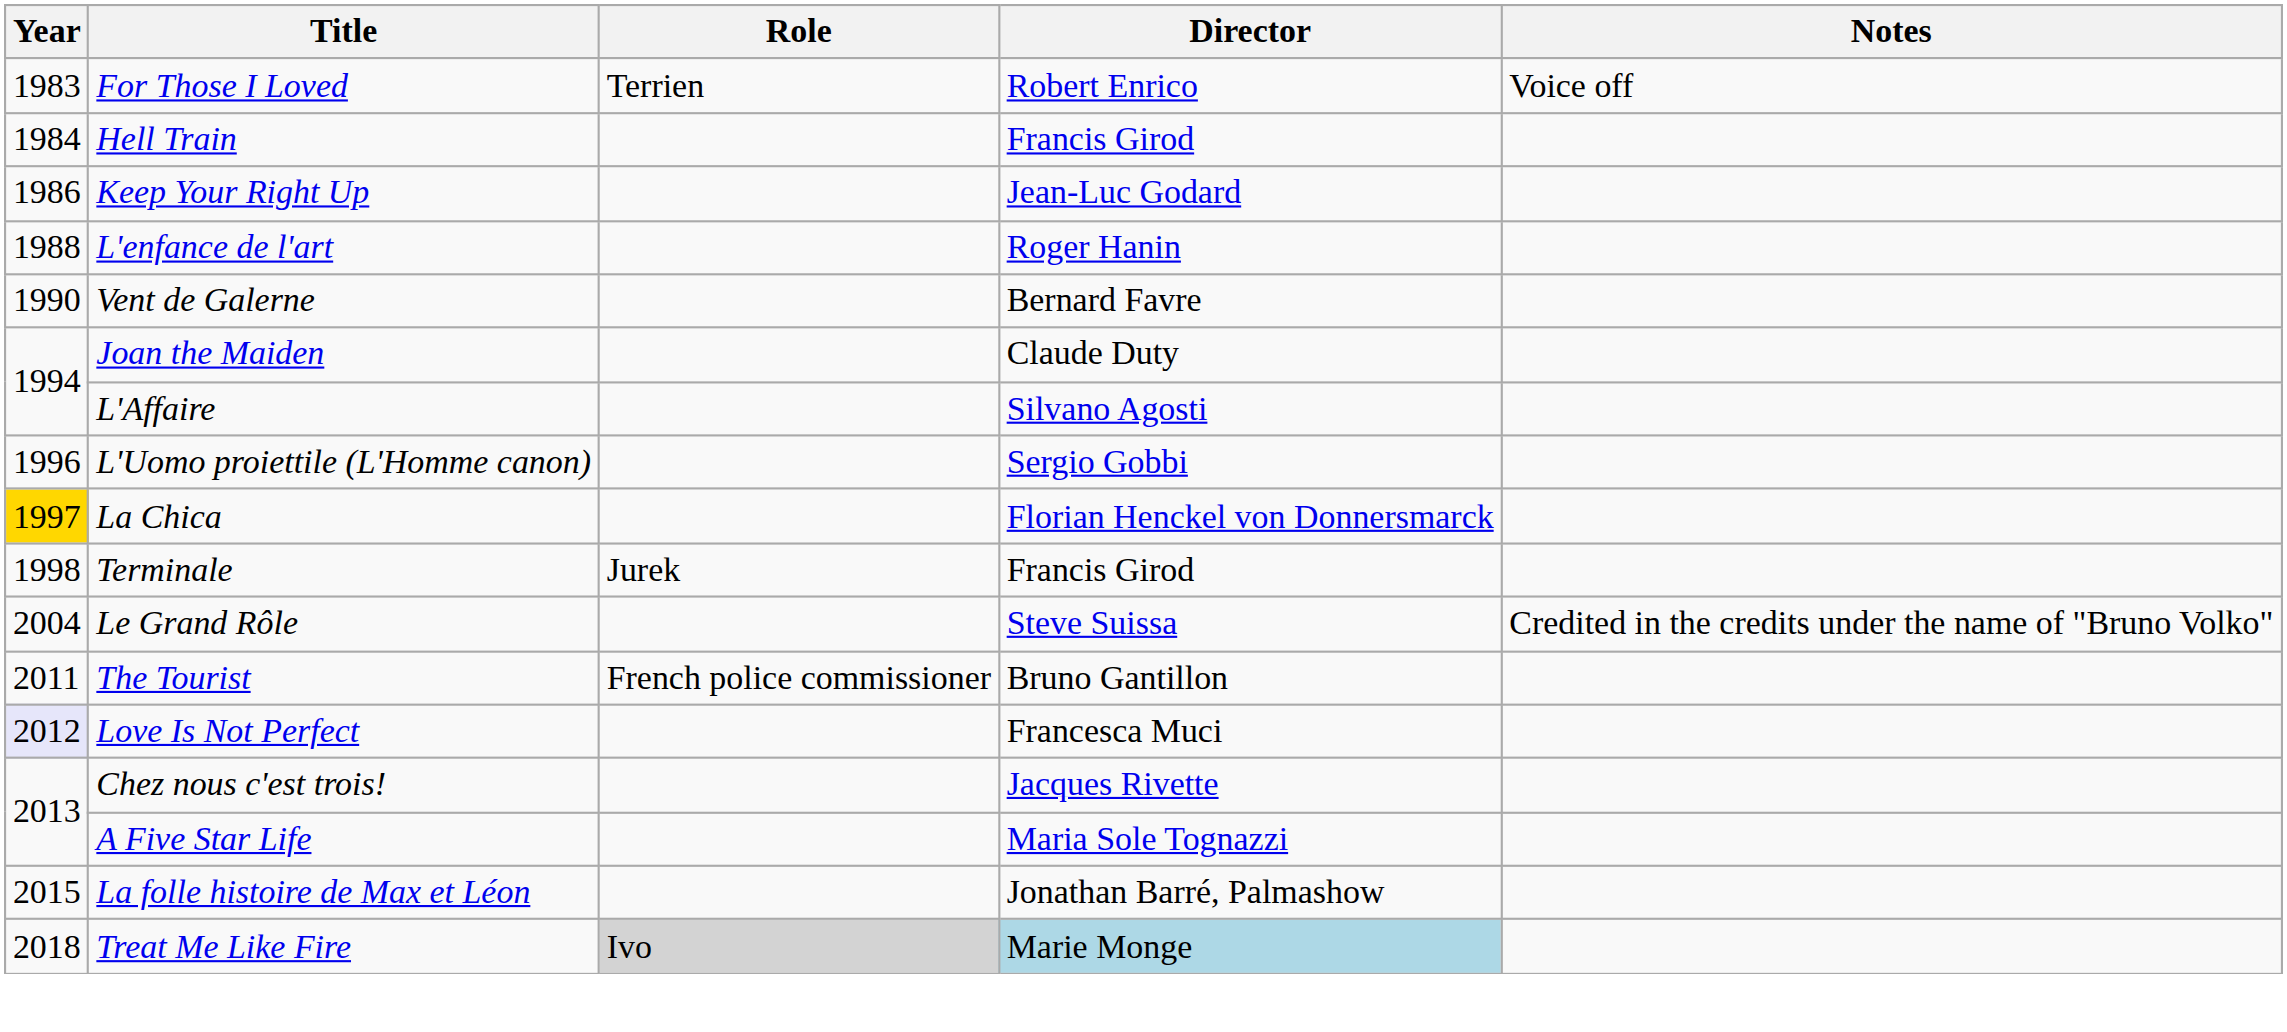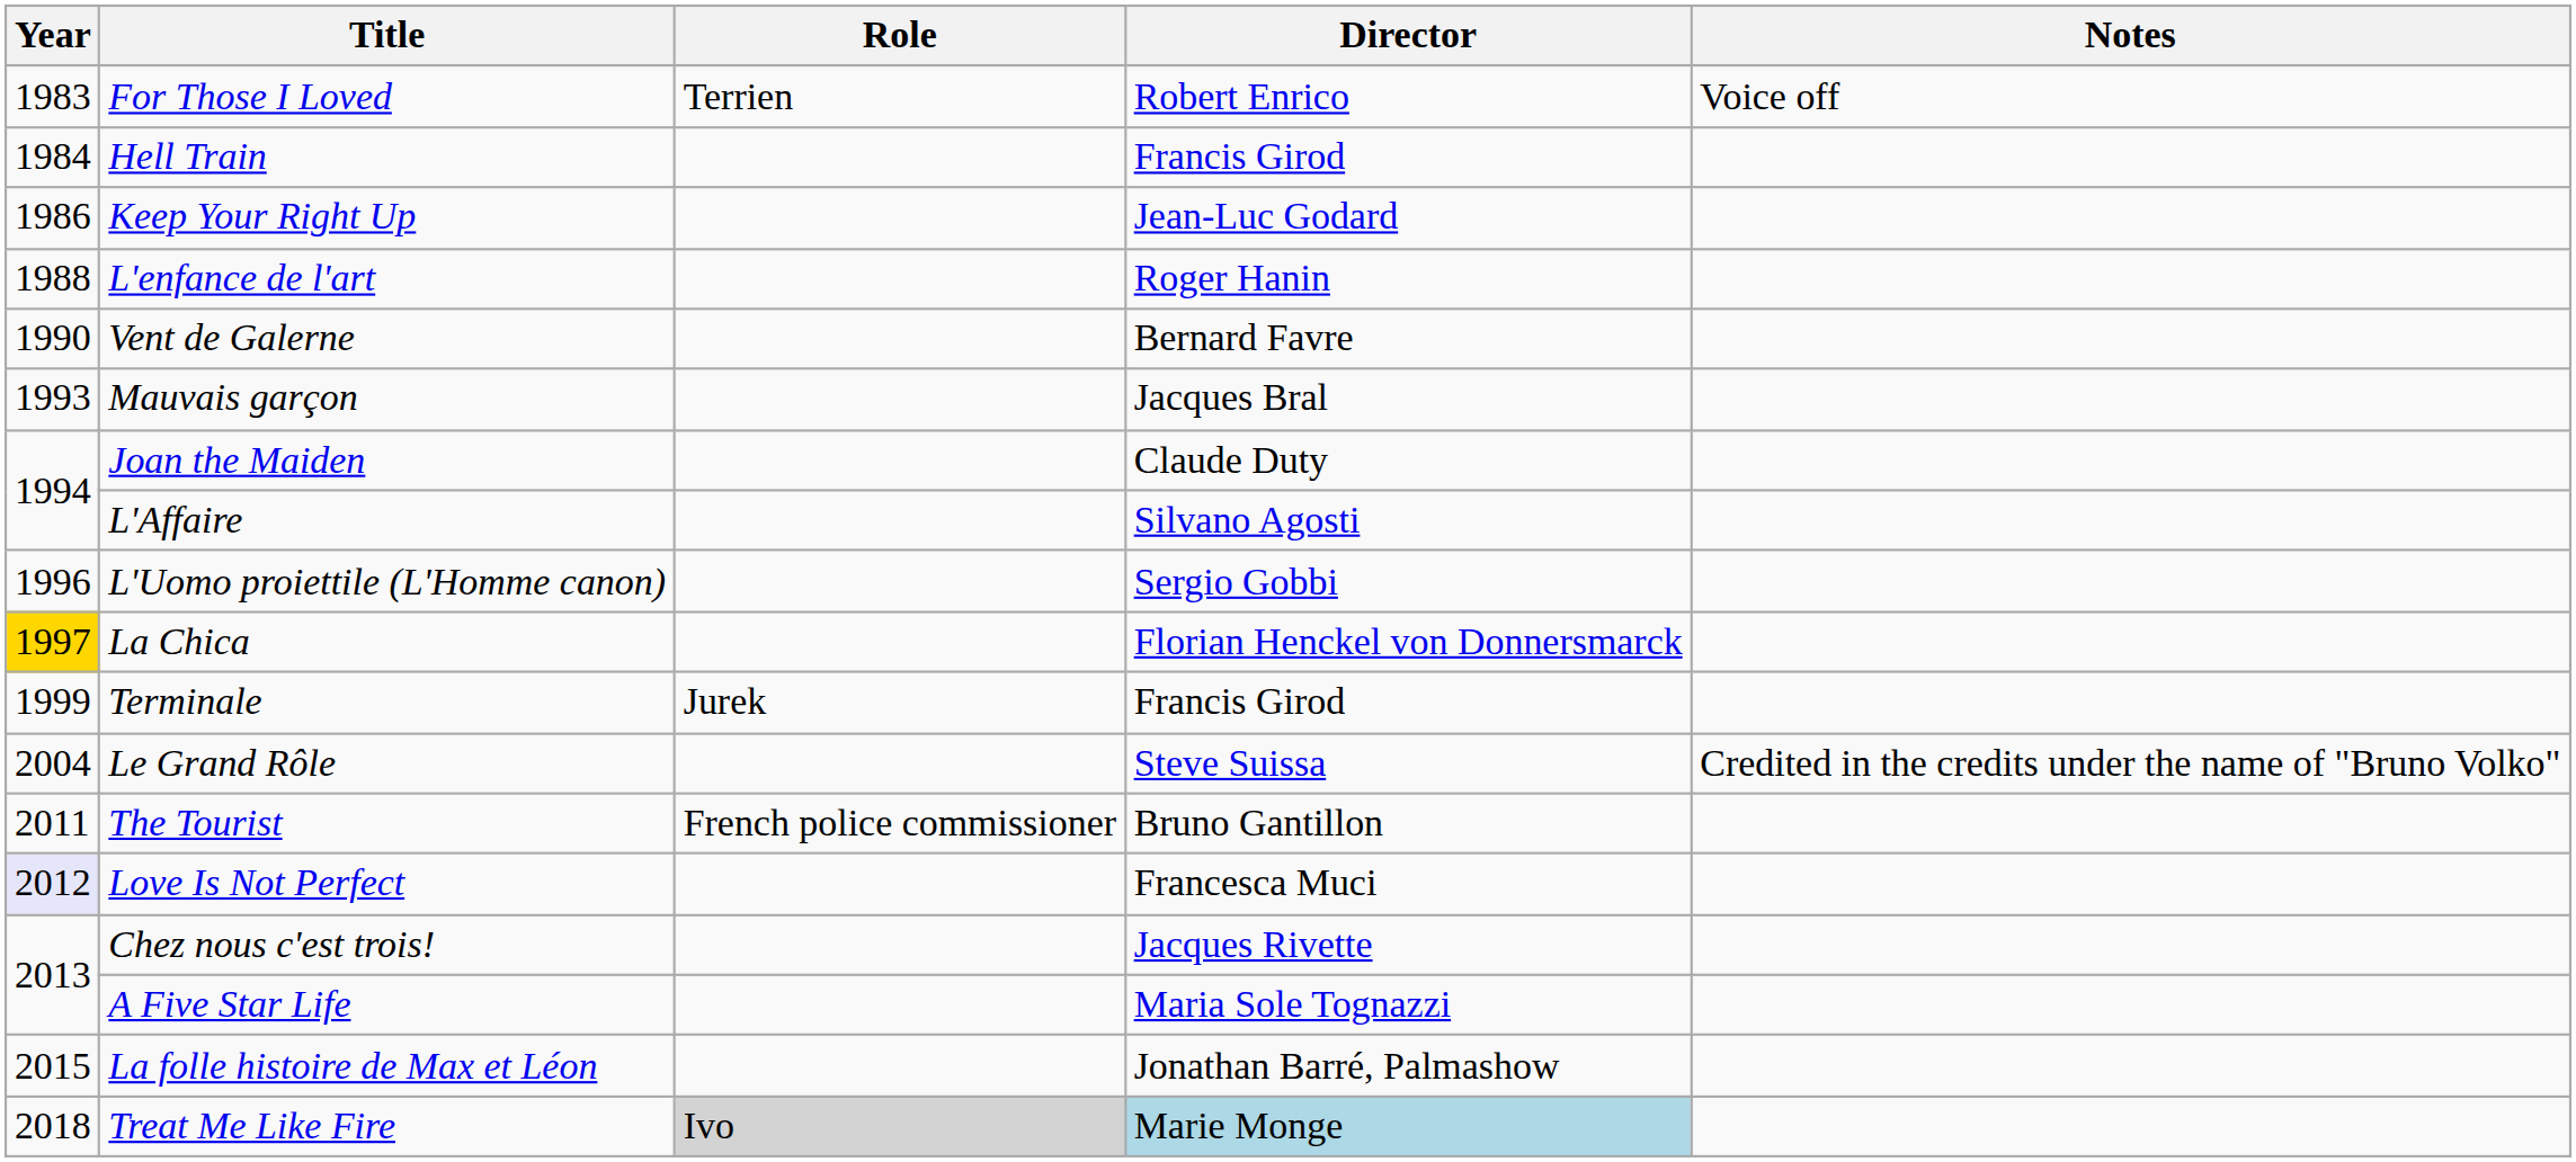 <table class="wikitable sortable">
 <tr>
 <th>Year</th>
 <th>Title</th>
 <th>Role</th>
 <th>Director</th>
 <th>Notes</th>
 </tr>
 <tr>
 <td>1983</td>
 <td><em><a href='#'>For Those I Loved</a></em></td>
 <td>Terrien</td>
 <td><a href='#'>Robert Enrico</a></td>
 <td>Voice off</td>
 </tr>
 <tr>
 <td>1984</td>
 <td><em><a href='#'>Hell Train</a></em></td>
 <td></td>
 <td><a href='#'>Francis Girod</a></td>
 <td></td>
 </tr>
 <tr>
 <td>1986</td>
 <td><em><a href='#'>Keep Your Right Up</a></em></td>
 <td></td>
 <td><a href='#'>Jean-Luc Godard</a></td>
 <td></td>
 </tr>
 <tr>
 <td>1988</td>
 <td><em><a href='#'>L'enfance de l'art</a></em></td>
 <td></td>
 <td><a href='#'>Roger Hanin</a></td>
 <td></td>
 </tr>
 <tr>
 <td>1990</td>
 <td><em>Vent de Galerne</em></td>
 <td></td>
 <td>Bernard Favre</td>
 <td></td>
 </tr>
 <tr>
+<td>1993</td>
+<td><em>Mauvais garçon</em></td>
+<td></td>
+<td>Jacques Bral</td>
+<td></td>
+</tr>
+<tr>
 <td rowspan="2">1994</td>
 <td><em><a href='#'>Joan the Maiden</a></em></td>
 <td></td>
 <td>Claude Duty</td>
 <td></td>
 </tr>
 <tr>
 <td><em>L'Affaire</em></td>
 <td></td>
 <td><a href='#'>Silvano Agosti</a></td>
 <td></td>
 </tr>
 <tr>
 <td>1996</td>
 <td><em>L'Uomo proiettile (L'Homme canon)</em></td>
 <td></td>
 <td><a href='#'>Sergio Gobbi</a></td>
 <td></td>
 </tr>
 <tr>
 <td style="background: gold;">1997</td>
 <td><em>La Chica</em></td>
 <td></td>
 <td><a href='#'>Florian Henckel von Donnersmarck</a></td>
 <td></td>
 </tr>
 <tr>
-<td>1998</td>
+<td>1999</td>
 <td><em>Terminale</em></td>
 <td>Jurek</td>
 <td>Francis Girod</td>
 <td></td>
 </tr>
 <tr>
 <td>2004</td>
 <td><em>Le Grand Rôle</em></td>
 <td></td>
 <td><a href='#'>Steve Suissa</a></td>
 <td>Credited in the credits under the name of "Bruno Volko"</td>
 </tr>
 <tr>
 <td>2011</td>
 <td><em><a href='#'>The Tourist</a></em></td>
 <td>French police commissioner</td>
 <td>Bruno Gantillon</td>
 <td></td>
 </tr>
 <tr>
 <td style="background: lavender;">2012</td>
 <td><em><a href='#'>Love Is Not Perfect</a></em></td>
 <td></td>
 <td>Francesca Muci</td>
 <td></td>
 </tr>
 <tr>
 <td rowspan="2">2013</td>
 <td><em>Chez nous c'est trois!</em></td>
 <td></td>
 <td><a href='#'>Jacques Rivette</a></td>
 <td></td>
 </tr>
 <tr>
 <td><em><a href='#'>A Five Star Life</a></em></td>
 <td></td>
 <td><a href='#'>Maria Sole Tognazzi</a></td>
 <td></td>
 </tr>
 <tr>
 <td>2015</td>
 <td><em><a href='#'>La folle histoire de Max et Léon</a></em></td>
 <td></td>
 <td>Jonathan Barré, Palmashow</td>
 <td></td>
 </tr>
 <tr>
 <td>2018</td>
 <td><em><a href='#'>Treat Me Like Fire</a></em></td>
 <td style="background: lightgrey;">Ivo</td>
 <td style="background: lightblue;">Marie Monge</td>
 <td></td>
 </tr>
 </table>
